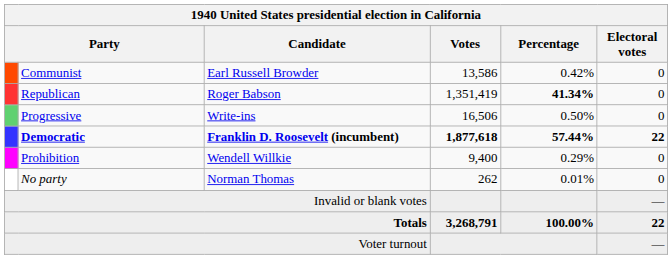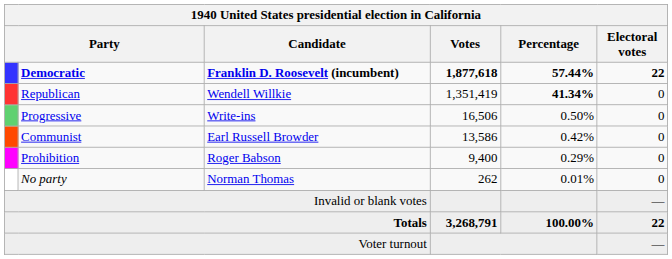 <table class="wikitable" style="font-size: 95%;">
 <tr>
 <th colspan="6">1940 United States presidential election in California</th>
 </tr>
 <tr>
 <th colspan="2" style="width: 15em">Party</th>
 <th style="width: 17em">Candidate</th>
 <th style="width: 5em">Votes</th>
 <th style="width: 7em">Percentage</th>
 <th style="width: 5em">Electoral votes</th>
 </tr>
 <tr>
-<th style="background-color:#FF4900; width: 3px"></th>
-<td style="width: 130px"><a href='#'>Communist</a></td>
-<td><a href='#'>Earl Russell Browder</a></td>
-<td align="right">13,586</td>
-<td align="right">0.42%</td>
-<td align="right">0</td>
+<th style="background-color:#3333FF; width: 3px"></th>
+<td style="width: 130px"><strong><a href='#'>Democratic</a></strong></td>
+<td><strong><a href='#'>Franklin D. Roosevelt</a> (incumbent)</strong></td>
+<td align="right"><strong>1,877,618</strong></td>
+<td align="right"><strong>57.44%</strong></td>
+<td align="right"><strong>22</strong></td>
 </tr>
 <tr>
 <th style="background-color:#FF3333; width: 3px"></th>
 <td style="width: 130px"><a href='#'>Republican</a></td>
-<td><a href='#'>Roger Babson</a></td>
+<td><a href='#'>Wendell Willkie</a></td>
 <td align="right">1,351,419</td>
 <td align="right"><strong>41.34%</strong></td>
 <td align="right">0</td>
 </tr>
 <tr>
 <th style="background-color:#5FD170; width: 3px"></th>
 <td style="width: 130px"><a href='#'>Progressive</a></td>
 <td><a href='#'>Write-ins</a></td>
 <td align="right">16,506</td>
 <td align="right">0.50%</td>
 <td align="right">0</td>
 </tr>
 <tr>
-<th style="background-color:#3333FF; width: 3px"></th>
-<td style="width: 130px"><strong><a href='#'>Democratic</a></strong></td>
-<td><strong><a href='#'>Franklin D. Roosevelt</a> (incumbent)</strong></td>
-<td align="right"><strong>1,877,618</strong></td>
-<td align="right"><strong>57.44%</strong></td>
-<td align="right"><strong>22</strong></td>
+<th style="background-color:#FF4900; width: 3px"></th>
+<td style="width: 130px"><a href='#'>Communist</a></td>
+<td><a href='#'>Earl Russell Browder</a></td>
+<td align="right">13,586</td>
+<td align="right">0.42%</td>
+<td align="right">0</td>
 </tr>
 <tr>
 <th style="background-color:#FF00FF; width: 3px"></th>
 <td style="width: 130px"><a href='#'>Prohibition</a></td>
-<td><a href='#'>Wendell Willkie</a></td>
+<td><a href='#'>Roger Babson</a></td>
 <td align="right">9,400</td>
 <td align="right">0.29%</td>
 <td align="right">0</td>
 </tr>
 <tr>
 <th style="background-color:#FFFFFF; width: 3px"></th>
 <td style="width: 130px"><em>No party</em></td>
 <td><a href='#'>Norman Thomas</a></td>
 <td align="right">262</td>
 <td align="right">0.01%</td>
 <td align="right">0</td>
 </tr>
 <tr bgcolor="#EEEEEE">
 <td colspan="3" align="right">Invalid or blank votes</td>
 <td align="right"></td>
 <td align="right"></td>
 <td align="right">—</td>
 </tr>
 <tr bgcolor="#EEEEEE">
 <td colspan="3" align="right"><strong>Totals</strong></td>
 <td align="right"><strong>3,268,791</strong></td>
 <td align="right"><strong>100.00%</strong></td>
 <td align="right"><strong>22</strong></td>
 </tr>
 <tr bgcolor="#EEEEEE">
 <td colspan="3" align="right">Voter turnout</td>
 <td colspan="2" align="right"></td>
 <td align="right">—</td>
 </tr>
 </table>
